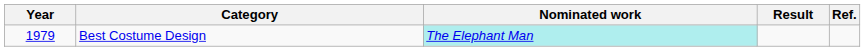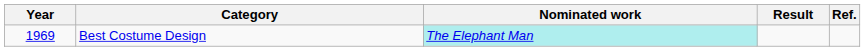 <table class=wikitable>
 <tr>
 <th scope="col" style="width:5em;">Year</th>
 <th scope="col" style="width:26em;">Category</th>
 <th scope="col" style="width:25em;">Nominated work</th>
 <th scope="col" style="width:5em;">Result</th>
 <th>Ref.</th>
 </tr>
 <tr>
-<td style="text-align:center;"><a href='#'>1979</a></td>
+<td style="text-align:center;"><a href='#'>1969</a></td>
 <td><a href='#'>Best Costume Design</a></td>
 <td style="background: paleturquoise;"><em><a href='#'>The Elephant Man</a></em></td>
 <td></td>
 <td style="text-align:center;"></td>
 </tr>
 </table>
